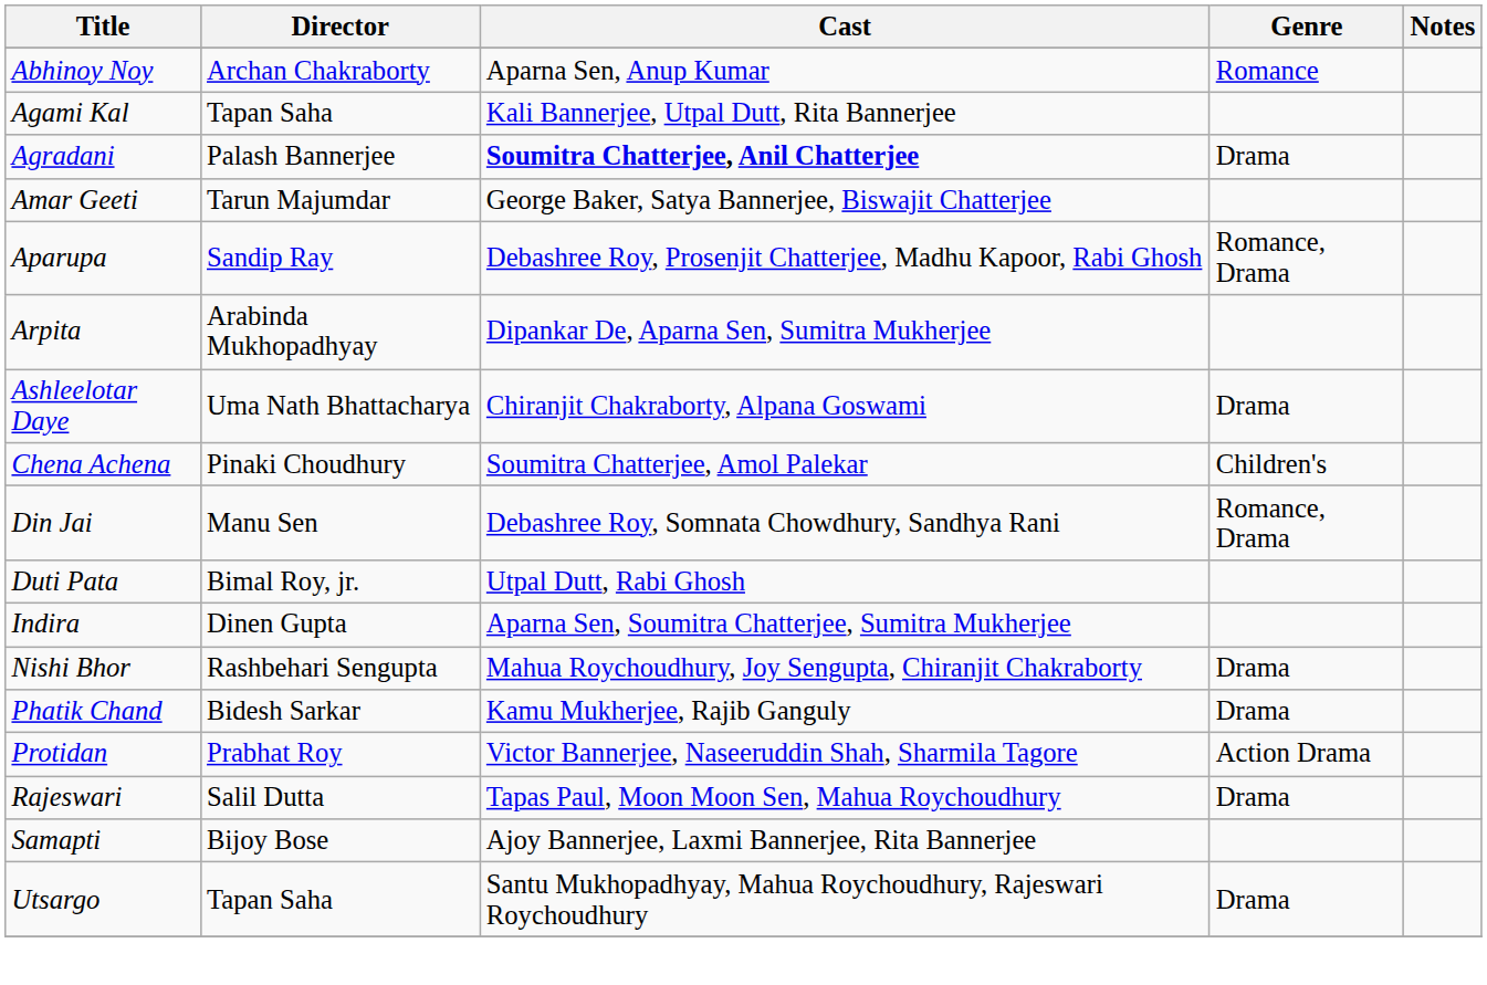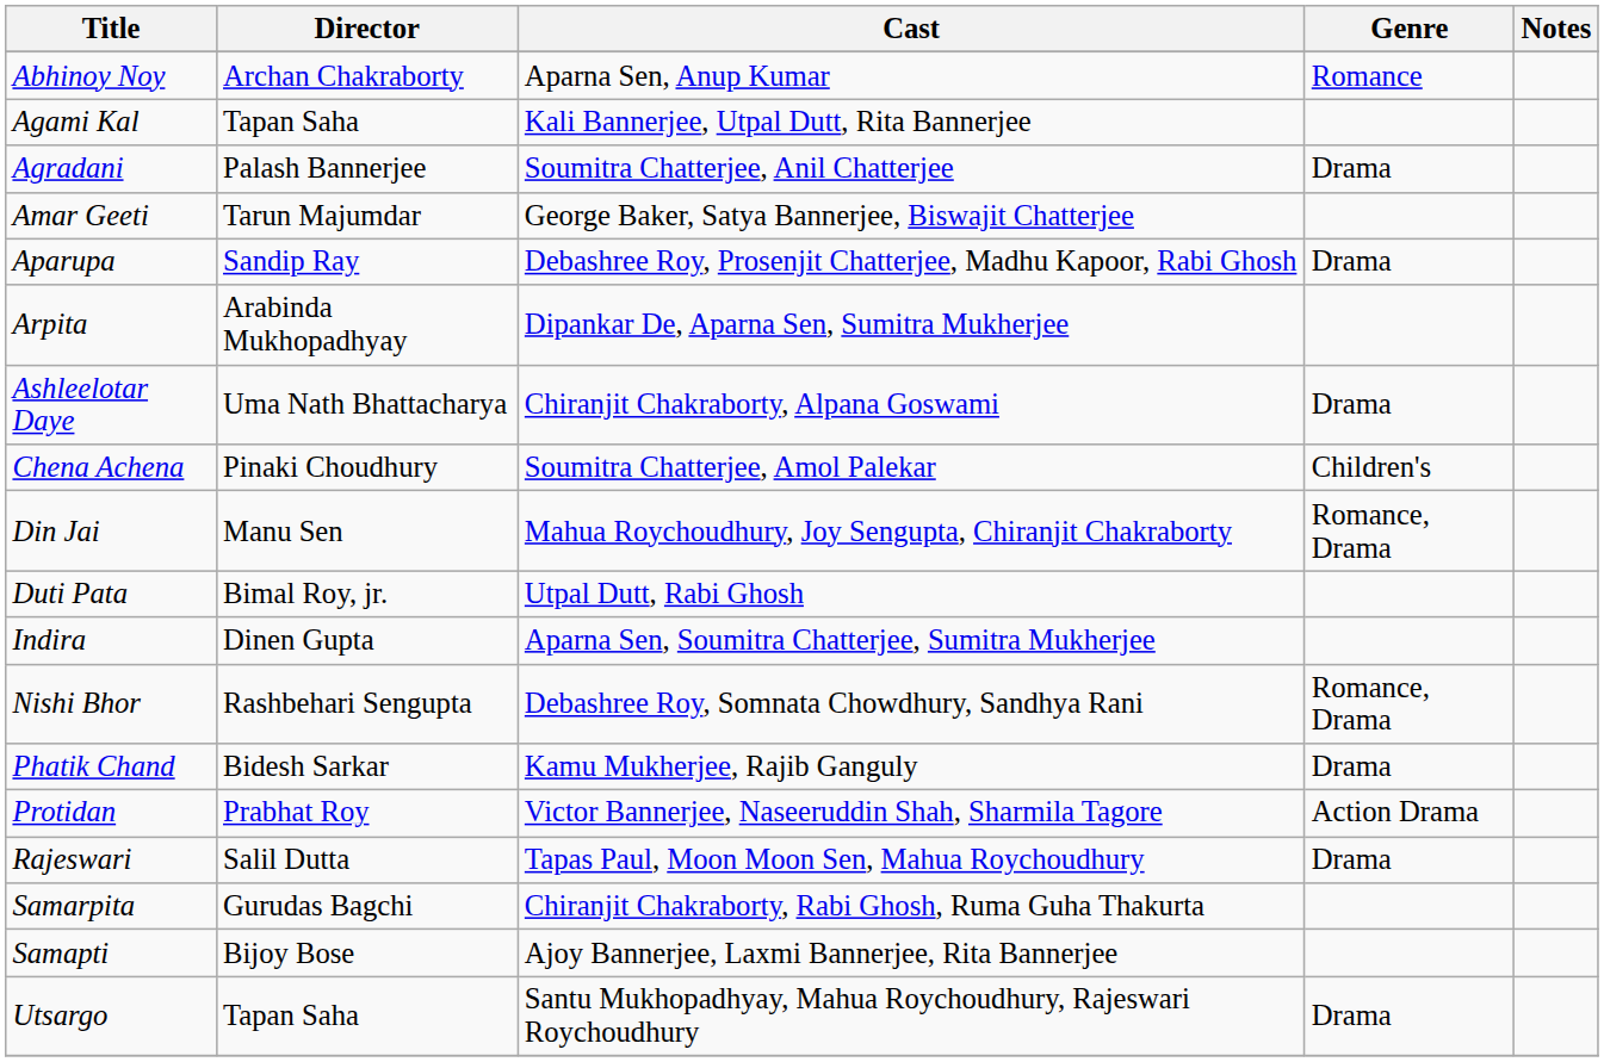 <table class="wikitable sortable" border="0">
 <tr>
 <th>Title</th>
 <th>Director</th>
 <th>Cast</th>
 <th>Genre</th>
 <th>Notes</th>
 </tr>
 <tr>
 </tr>
 <tr>
 <td><em><a href='#'>Abhinoy Noy</a></em></td>
 <td><a href='#'>Archan Chakraborty</a></td>
 <td>Aparna Sen, <a href='#'>Anup Kumar</a></td>
 <td><a href='#'>Romance</a></td>
 <td></td>
 </tr>
 <tr>
 <td><em>Agami Kal</em></td>
 <td>Tapan Saha</td>
 <td><a href='#'>Kali Bannerjee</a>, <a href='#'>Utpal Dutt</a>, Rita Bannerjee</td>
 <td></td>
 <td></td>
 </tr>
 <tr>
 <td><em><a href='#'>Agradani</a></em></td>
 <td>Palash Bannerjee</td>
-<td><strong><a href='#'>Soumitra Chatterjee</a>, <a href='#'>Anil Chatterjee</a></strong></td>
+<td><a href='#'>Soumitra Chatterjee</a>, <a href='#'>Anil Chatterjee</a></td>
 <td>Drama</td>
 <td></td>
 </tr>
 <tr>
 <td><em>Amar Geeti</em></td>
 <td>Tarun Majumdar</td>
 <td>George Baker, Satya Bannerjee, <a href='#'>Biswajit Chatterjee</a></td>
 <td></td>
 <td></td>
 </tr>
 <tr>
 <td><em>Aparupa</em></td>
 <td><a href='#'>Sandip Ray</a></td>
 <td><a href='#'>Debashree Roy</a>, <a href='#'>Prosenjit Chatterjee</a>, Madhu Kapoor, <a href='#'>Rabi Ghosh</a></td>
-<td>Romance, Drama</td>
+<td>Drama</td>
 <td></td>
 </tr>
 <tr>
 <td><em>Arpita</em></td>
 <td>Arabinda Mukhopadhyay</td>
 <td><a href='#'>Dipankar De</a>, <a href='#'>Aparna Sen</a>, <a href='#'>Sumitra Mukherjee</a></td>
 <td></td>
 <td></td>
 </tr>
 <tr>
 <td><em><a href='#'>Ashleelotar Daye</a></em></td>
 <td>Uma Nath Bhattacharya</td>
 <td><a href='#'>Chiranjit Chakraborty</a>, <a href='#'>Alpana Goswami</a></td>
 <td>Drama</td>
 <td></td>
 </tr>
 <tr>
 <td><em><a href='#'>Chena Achena</a></em></td>
 <td>Pinaki Choudhury</td>
 <td><a href='#'>Soumitra Chatterjee</a>, <a href='#'>Amol Palekar</a></td>
 <td>Children's</td>
 <td></td>
 </tr>
 <tr>
 <td><em>Din Jai</em></td>
 <td>Manu Sen</td>
-<td><a href='#'>Debashree Roy</a>, Somnata Chowdhury, Sandhya Rani</td>
+<td><a href='#'>Mahua Roychoudhury</a>, <a href='#'>Joy Sengupta</a>, <a href='#'>Chiranjit Chakraborty</a></td>
 <td>Romance, Drama</td>
 <td></td>
 </tr>
 <tr>
 <td><em>Duti Pata</em></td>
 <td>Bimal Roy, jr.</td>
 <td><a href='#'>Utpal Dutt</a>, <a href='#'>Rabi Ghosh</a></td>
 <td></td>
 <td></td>
 </tr>
 <tr>
 <td><em>Indira</em></td>
 <td>Dinen Gupta</td>
 <td><a href='#'>Aparna Sen</a>, <a href='#'>Soumitra Chatterjee</a>, <a href='#'>Sumitra Mukherjee</a></td>
 <td></td>
 <td></td>
 </tr>
 <tr>
 <td><em>Nishi Bhor</em></td>
 <td>Rashbehari Sengupta</td>
-<td><a href='#'>Mahua Roychoudhury</a>, <a href='#'>Joy Sengupta</a>, <a href='#'>Chiranjit Chakraborty</a></td>
-<td>Drama</td>
+<td><a href='#'>Debashree Roy</a>, Somnata Chowdhury, Sandhya Rani</td>
+<td>Romance, Drama</td>
 <td></td>
 </tr>
 <tr>
 <td><em><a href='#'>Phatik Chand</a></em></td>
 <td>Bidesh Sarkar</td>
 <td><a href='#'>Kamu Mukherjee</a>, Rajib Ganguly</td>
 <td>Drama</td>
 <td></td>
 </tr>
 <tr>
 <td><em><a href='#'>Protidan</a></em></td>
 <td><a href='#'>Prabhat Roy</a></td>
 <td><a href='#'>Victor Bannerjee</a>, <a href='#'>Naseeruddin Shah</a>, <a href='#'>Sharmila Tagore</a></td>
 <td>Action Drama</td>
 <td></td>
 </tr>
 <tr>
 <td><em>Rajeswari</em></td>
 <td>Salil Dutta</td>
 <td><a href='#'>Tapas Paul</a>, <a href='#'>Moon Moon Sen</a>, <a href='#'>Mahua Roychoudhury</a></td>
 <td>Drama</td>
 <td></td>
 </tr>
 <tr>
+<td><em>Samarpita</em></td>
+<td>Gurudas Bagchi</td>
+<td><a href='#'>Chiranjit Chakraborty</a>, <a href='#'>Rabi Ghosh</a>, Ruma Guha Thakurta</td>
+<td></td>
+<td></td>
+</tr>
+<tr>
 <td><em>Samapti</em></td>
 <td>Bijoy Bose</td>
 <td>Ajoy Bannerjee, Laxmi Bannerjee, Rita Bannerjee</td>
 <td></td>
 <td></td>
 </tr>
 <tr>
 <td><em>Utsargo</em></td>
 <td>Tapan Saha</td>
 <td>Santu Mukhopadhyay, Mahua Roychoudhury, Rajeswari Roychoudhury</td>
 <td>Drama</td>
 <td></td>
 </tr>
 <tr>
 </tr>
 </table>
